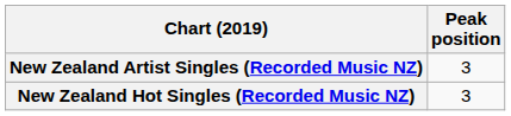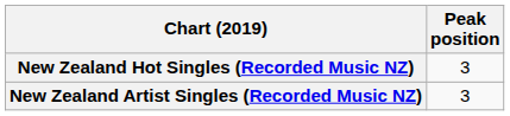 <table class="wikitable plainrowheaders sortable" style="text-align:center">
 <tr>
 <th scope="col">Chart (2019)</th>
 <th scope="col">Peak<br>position</th>
 </tr>
 <tr>
+<th scope="row">New Zealand Hot Singles (<a href='#'>Recorded Music NZ</a>)</th>
+<td>3</td>
+</tr>
+<tr>
 <th scope="row">New Zealand Artist Singles (<a href='#'>Recorded Music NZ</a>)</th>
 <td>3</td>
 </tr>
-<tr>
-<th scope="row">New Zealand Hot Singles (<a href='#'>Recorded Music NZ</a>)</th>
-<td>3</td>
-</tr>
 </table>
